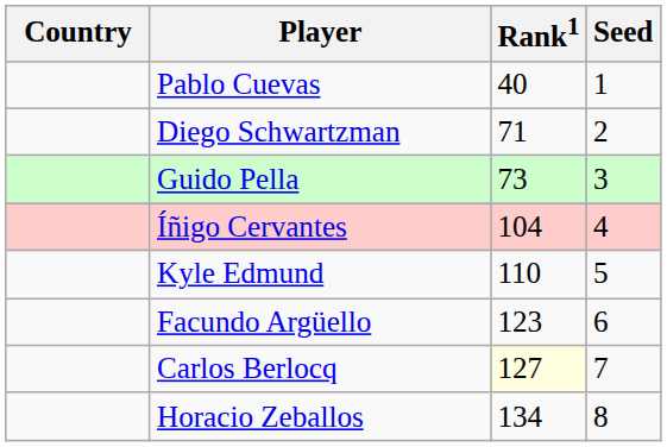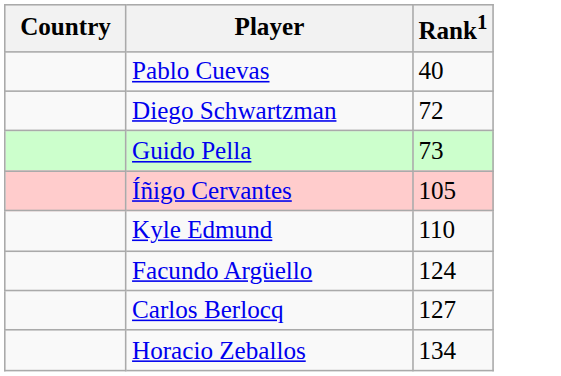 <table class="sortable wikitable">
 <tr>
 <th width="70">Country</th>
 <th width="175">Player</th>
 <th>Rank<sup>1</sup></th>
-<th>Seed</th>
 </tr>
 <tr>
 <td></td>
 <td><a href='#'>Pablo Cuevas</a></td>
 <td>40</td>
-<td>1</td>
 </tr>
 <tr>
 <td></td>
 <td><a href='#'>Diego Schwartzman</a></td>
-<td>71</td>
-<td>2</td>
+<td>72</td>
 </tr>
 <tr style="background:#cfc;">
 <td></td>
 <td><a href='#'>Guido Pella</a></td>
 <td>73</td>
-<td>3</td>
 </tr>
 <tr style="background:#fcc;">
 <td></td>
 <td><a href='#'>Íñigo Cervantes</a></td>
-<td>104</td>
-<td>4</td>
+<td>105</td>
 </tr>
 <tr>
 <td></td>
 <td><a href='#'>Kyle Edmund</a></td>
 <td>110</td>
-<td>5</td>
 </tr>
 <tr>
 <td></td>
 <td><a href='#'>Facundo Argüello</a></td>
-<td>123</td>
-<td>6</td>
+<td>124</td>
 </tr>
 <tr>
 <td></td>
 <td><a href='#'>Carlos Berlocq</a></td>
-<td style="background: lightyellow;">127</td>
-<td>7</td>
+<td>127</td>
 </tr>
 <tr>
 <td></td>
 <td><a href='#'>Horacio Zeballos</a></td>
 <td>134</td>
-<td>8</td>
 </tr>
 </table>
